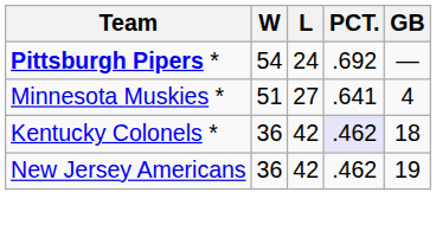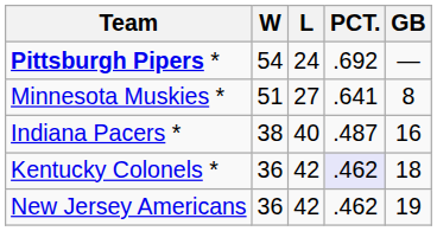 <table class="wikitable" style="text-align:center;">
 <tr>
 <th>Team</th>
 <th>W</th>
 <th>L</th>
 <th>PCT.</th>
 <th>GB</th>
 </tr>
 <tr>
 <td align="left"><strong><a href='#'>Pittsburgh Pipers</a></strong> *</td>
 <td>54</td>
 <td>24</td>
 <td>.692</td>
 <td>—</td>
 </tr>
 <tr>
 <td align="left"><a href='#'>Minnesota Muskies</a> *</td>
 <td>51</td>
 <td>27</td>
 <td>.641</td>
-<td>4</td>
+<td>8</td>
+</tr>
+<tr>
+<td align="left"><a href='#'>Indiana Pacers</a> *</td>
+<td>38</td>
+<td>40</td>
+<td>.487</td>
+<td>16</td>
 </tr>
 <tr>
 <td align="left"><a href='#'>Kentucky Colonels</a> *</td>
 <td>36</td>
 <td>42</td>
 <td style="background: lavender;">.462</td>
 <td>18</td>
 </tr>
 <tr>
 <td align="left"><a href='#'>New Jersey Americans</a></td>
 <td>36</td>
 <td>42</td>
 <td>.462</td>
 <td>19</td>
 </tr>
 </table>
